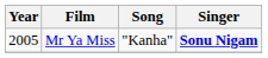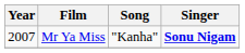 <table class="wikitable">
 <tr>
 <th>Year</th>
 <th>Film</th>
 <th>Song</th>
 <th>Singer</th>
 </tr>
 <tr>
-<td>2005</td>
+<td>2007</td>
 <td><a href='#'>Mr Ya Miss</a></td>
 <td>"Kanha"</td>
 <td><strong><a href='#'>Sonu Nigam</a></strong></td>
 </tr>
 <tr>
 </tr>
 </table>
